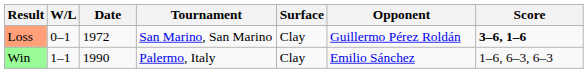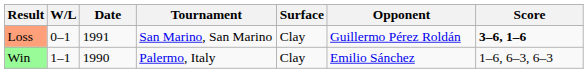 <table class="sortable wikitable">
 <tr>
 <th style="width:40px">Result</th>
 <th style="width:30px" class="unsortable">W/L</th>
 <th style="width:60px">Date</th>
 <th style="width:160px">Tournament</th>
 <th style="width:50px">Surface</th>
 <th style="width:170px">Opponent</th>
 <th style="width:120px" class="unsortable">Score</th>
 </tr>
 <tr>
 <td style="background:#ffa07a;">Loss</td>
 <td>0–1</td>
-<td>1972</td>
+<td>1991</td>
 <td><a href='#'>San Marino</a>, San Marino</td>
 <td>Clay</td>
 <td> <a href='#'>Guillermo Pérez Roldán</a></td>
 <td><strong>3–6, 1–6</strong></td>
 </tr>
 <tr>
 <td style="background:#98fb98;">Win</td>
 <td>1–1</td>
 <td>1990</td>
 <td><a href='#'>Palermo</a>, Italy</td>
 <td>Clay</td>
 <td> <a href='#'>Emilio Sánchez</a></td>
 <td>1–6, 6–3, 6–3</td>
 </tr>
 </table>
